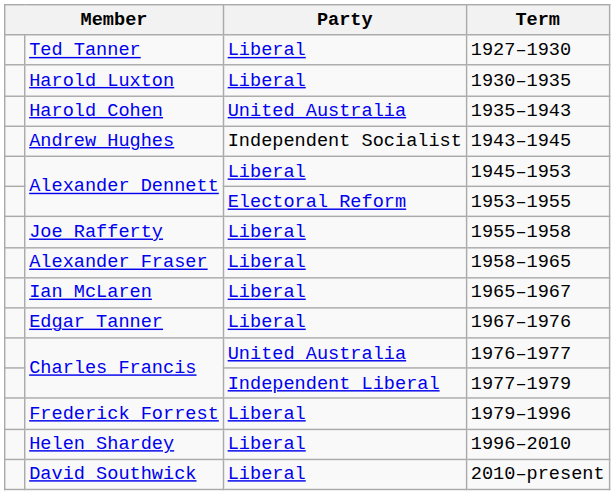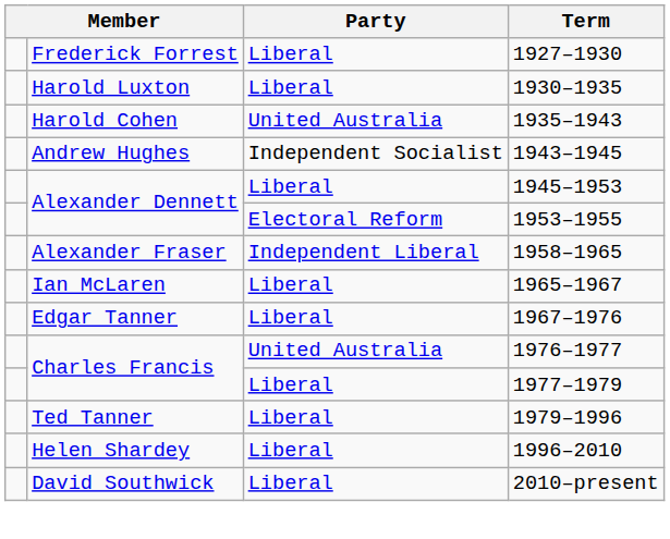 <table class="wikitable">
 <tr>
 <th colspan="2">Member</th>
 <th>Party</th>
 <th>Term</th>
 </tr>
 <tr>
 <td> </td>
-<td><a href='#'>Ted Tanner</a></td>
+<td><a href='#'>Frederick Forrest</a></td>
 <td><a href='#'>Liberal</a></td>
 <td>1927–1930</td>
 </tr>
 <tr>
 <td> </td>
 <td><a href='#'>Harold Luxton</a></td>
 <td><a href='#'>Liberal</a></td>
 <td>1930–1935</td>
 </tr>
 <tr>
 <td> </td>
 <td><a href='#'>Harold Cohen</a></td>
 <td><a href='#'>United Australia</a></td>
 <td>1935–1943</td>
 </tr>
 <tr>
 <td> </td>
 <td><a href='#'>Andrew Hughes</a></td>
 <td>Independent Socialist</td>
 <td>1943–1945</td>
 </tr>
 <tr>
 <td> </td>
 <td rowspan=2><a href='#'>Alexander Dennett</a></td>
 <td><a href='#'>Liberal</a></td>
 <td>1945–1953</td>
 </tr>
 <tr>
 <td> </td>
 <td><a href='#'>Electoral Reform</a></td>
 <td>1953–1955</td>
 </tr>
 <tr>
 <td> </td>
-<td><a href='#'>Joe Rafferty</a></td>
-<td><a href='#'>Liberal</a></td>
-<td>1955–1958</td>
-</tr>
-<tr>
-<td> </td>
 <td><a href='#'>Alexander Fraser</a></td>
-<td><a href='#'>Liberal</a></td>
+<td><a href='#'>Independent Liberal</a></td>
 <td>1958–1965</td>
 </tr>
 <tr>
 <td> </td>
 <td><a href='#'>Ian McLaren</a></td>
 <td><a href='#'>Liberal</a></td>
 <td>1965–1967</td>
 </tr>
 <tr>
 <td> </td>
 <td><a href='#'>Edgar Tanner</a></td>
 <td><a href='#'>Liberal</a></td>
 <td>1967–1976</td>
 </tr>
 <tr>
 <td> </td>
 <td rowspan=2><a href='#'>Charles Francis</a></td>
 <td><a href='#'>United Australia</a></td>
 <td>1976–1977</td>
 </tr>
 <tr>
 <td> </td>
-<td><a href='#'>Independent Liberal</a></td>
+<td><a href='#'>Liberal</a></td>
 <td>1977–1979</td>
 </tr>
 <tr>
 <td> </td>
-<td><a href='#'>Frederick Forrest</a></td>
+<td><a href='#'>Ted Tanner</a></td>
 <td><a href='#'>Liberal</a></td>
 <td>1979–1996</td>
 </tr>
 <tr>
 <td> </td>
 <td><a href='#'>Helen Shardey</a></td>
 <td><a href='#'>Liberal</a></td>
 <td>1996–2010</td>
 </tr>
 <tr>
 <td> </td>
 <td><a href='#'>David Southwick</a></td>
 <td><a href='#'>Liberal</a></td>
 <td>2010–present</td>
 </tr>
 </table>
